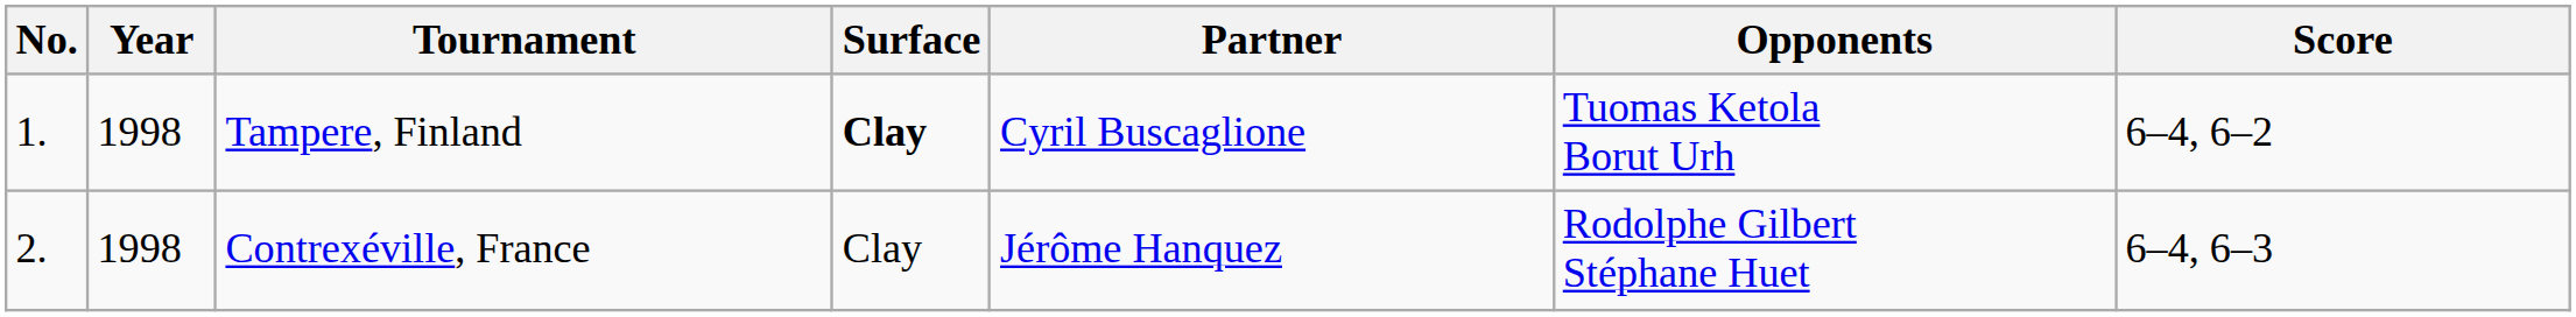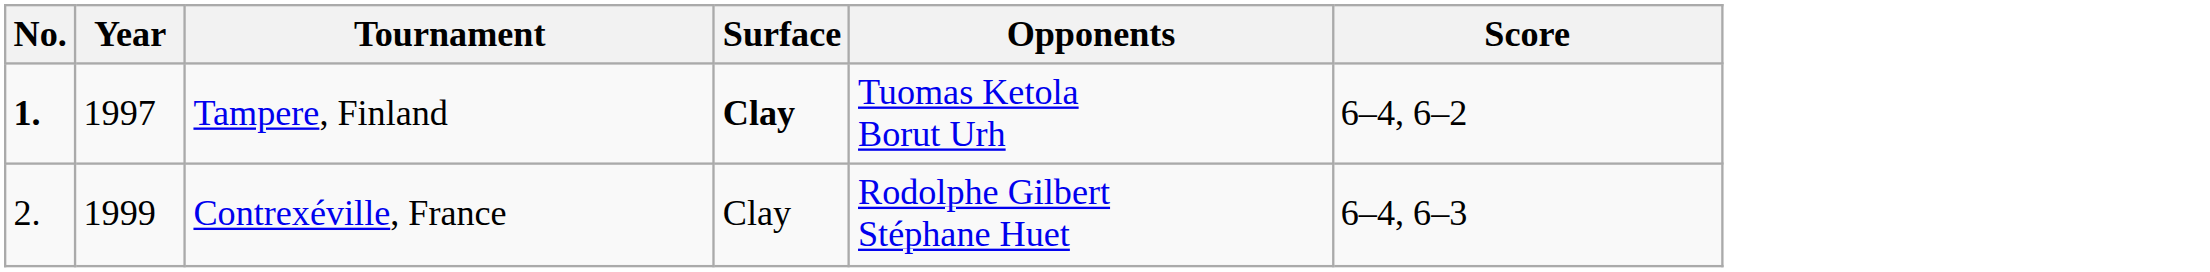 <table class="sortable wikitable" style=font-size:97%>
 <tr>
 <th style="width:20px" class="unsortable">No.</th>
 <th style="width:40px">Year</th>
 <th style="width:220px">Tournament</th>
 <th style="width:50px">Surface</th>
-<th style="width:200px">Partner</th>
 <th style="width:200px">Opponents</th>
 <th style="width:160px" class="unsortable">Score</th>
 </tr>
 <tr>
-<td>1.</td>
-<td>1998</td>
+<td><strong>1.</strong></td>
+<td>1997</td>
 <td><a href='#'>Tampere</a>, Finland</td>
 <td><strong>Clay</strong></td>
-<td> <a href='#'>Cyril Buscaglione</a></td>
 <td> <a href='#'>Tuomas Ketola</a><br> <a href='#'>Borut Urh</a></td>
 <td>6–4, 6–2</td>
 </tr>
 <tr>
 <td>2.</td>
-<td>1998</td>
+<td>1999</td>
 <td><a href='#'>Contrexéville</a>, France</td>
 <td>Clay</td>
-<td> <a href='#'>Jérôme Hanquez</a></td>
 <td> <a href='#'>Rodolphe Gilbert</a><br> <a href='#'>Stéphane Huet</a></td>
 <td>6–4, 6–3</td>
 </tr>
 </table>
